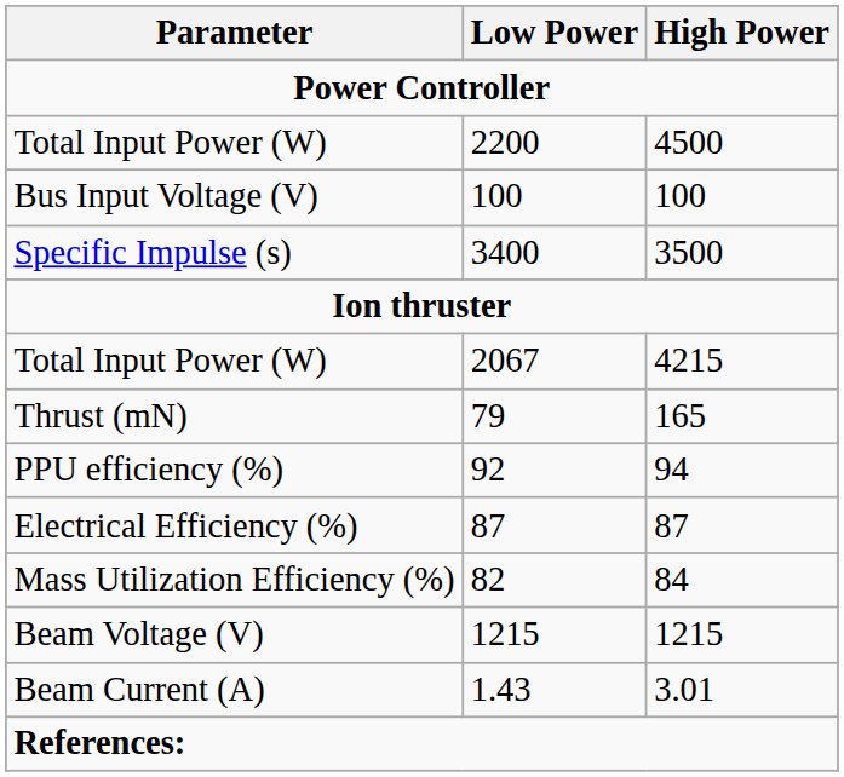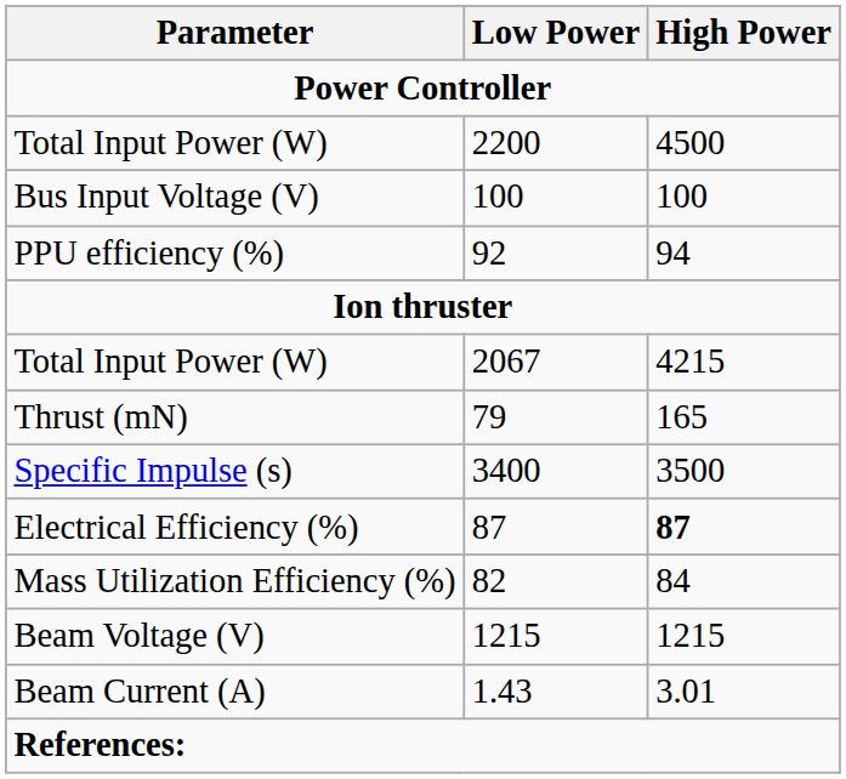 <table class="wikitable">
 <tr>
 <th>Parameter</th>
 <th>Low Power</th>
 <th>High Power</th>
 </tr>
 <tr>
 <td colspan="3" style="text-align: center;"><strong>Power Controller</strong></td>
 </tr>
 <tr>
 <td>Total Input Power (W)</td>
 <td>2200</td>
 <td>4500</td>
 </tr>
 <tr>
 <td>Bus Input Voltage (V)</td>
 <td>100</td>
 <td>100</td>
 </tr>
 <tr>
-<td><a href='#'>Specific Impulse</a> (s)</td>
-<td>3400</td>
-<td>3500</td>
+<td>PPU efficiency (%)</td>
+<td>92</td>
+<td>94</td>
 </tr>
 <tr>
 <td colspan="3" style="text-align: center;"><strong>Ion thruster</strong></td>
 </tr>
 <tr>
 <td>Total Input Power (W)</td>
 <td>2067</td>
 <td>4215</td>
 </tr>
 <tr>
 <td>Thrust (mN)</td>
 <td>79</td>
 <td>165</td>
 </tr>
 <tr>
-<td>PPU efficiency (%)</td>
-<td>92</td>
-<td>94</td>
+<td><a href='#'>Specific Impulse</a> (s)</td>
+<td>3400</td>
+<td>3500</td>
 </tr>
 <tr>
 <td>Electrical Efficiency (%)</td>
 <td>87</td>
-<td>87</td>
+<td><strong>87</strong></td>
 </tr>
 <tr>
 <td>Mass Utilization Efficiency (%)</td>
 <td>82</td>
 <td>84</td>
 </tr>
 <tr>
 <td>Beam Voltage (V)</td>
 <td>1215</td>
 <td>1215</td>
 </tr>
 <tr>
 <td>Beam Current (A)</td>
 <td>1.43</td>
 <td>3.01</td>
 </tr>
 <tr>
 <td colspan="3" style="text-align: left;"><strong>References:</strong>  </td>
 </tr>
 </table>
